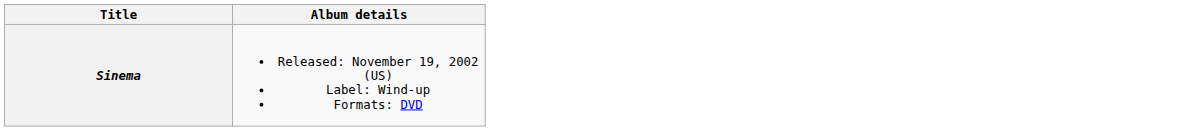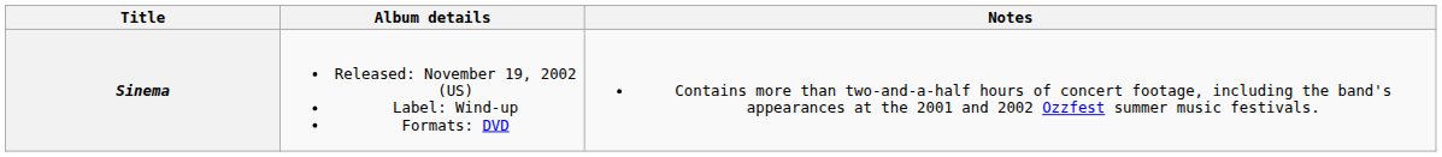 <table class="wikitable plainrowheaders" style="text-align:center;">
 <tr>
 <th scope="col" style="width:18em;">Title</th>
 <th scope="col" style="width:20em;">Album details</th>
+<th scope="col">Notes</th>
 </tr>
 <tr>
 <th scope="row"><em>Sinema</em></th>
 <td><br><ul><li>Released: November 19, 2002 <span>(US)</span></li><li>Label: Wind-up</li><li>Formats: <a href='#'>DVD</a></li></ul></td>
+<td><br><ul><li>Contains more than two-and-a-half hours of concert footage, including the band's appearances at the 2001 and 2002 <a href='#'>Ozzfest</a> summer music festivals.</li></ul></td>
 </tr>
 </table>
